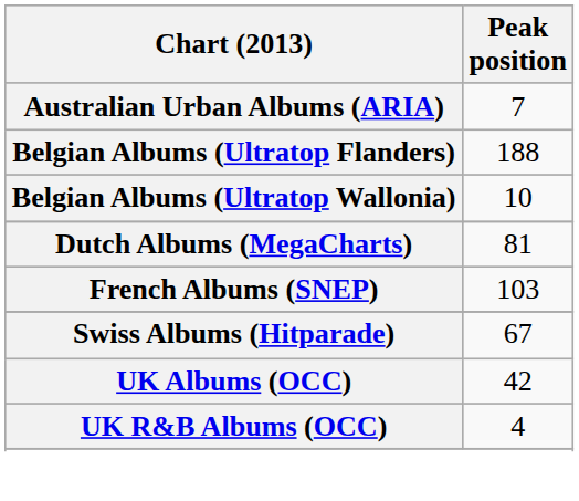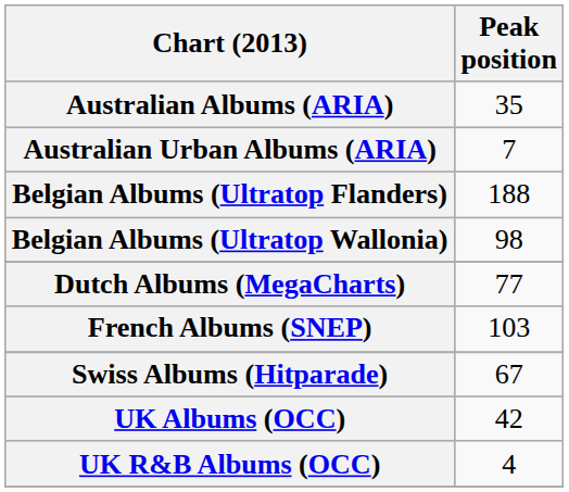 <table class="wikitable plainrowheaders sortable" style="text-align:center;">
 <tr>
 <th scope="col">Chart (2013)</th>
 <th>Peak<br>position</th>
+</tr>
+<tr>
+<th scope="row">Australian Albums (<a href='#'>ARIA</a>)</th>
+<td>35</td>
 </tr>
 <tr>
 <th scope="row">Australian Urban Albums (<a href='#'>ARIA</a>)</th>
 <td>7</td>
 </tr>
 <tr>
 <th scope="row">Belgian Albums (<a href='#'>Ultratop</a> Flanders)</th>
 <td>188</td>
 </tr>
 <tr>
 <th scope="row">Belgian Albums (<a href='#'>Ultratop</a> Wallonia)</th>
-<td>10</td>
+<td>98</td>
 </tr>
 <tr>
 </tr>
 <tr>
 <th scope="row">Dutch Albums (<a href='#'>MegaCharts</a>)</th>
-<td>81</td>
+<td>77</td>
 </tr>
 <tr>
 <th scope="row">French Albums (<a href='#'>SNEP</a>)</th>
 <td>103</td>
 </tr>
 <tr>
 </tr>
 <tr>
 <th scope="row">Swiss Albums (<a href='#'>Hitparade</a>)</th>
 <td>67</td>
 </tr>
 <tr>
 <th scope="row"><a href='#'>UK Albums</a> (<a href='#'>OCC</a>)</th>
 <td>42</td>
 </tr>
 <tr>
 <th scope="row"><a href='#'>UK R&B Albums</a> (<a href='#'>OCC</a>)</th>
 <td>4</td>
 </tr>
 <tr>
 </tr>
 <tr>
 </tr>
 </table>
